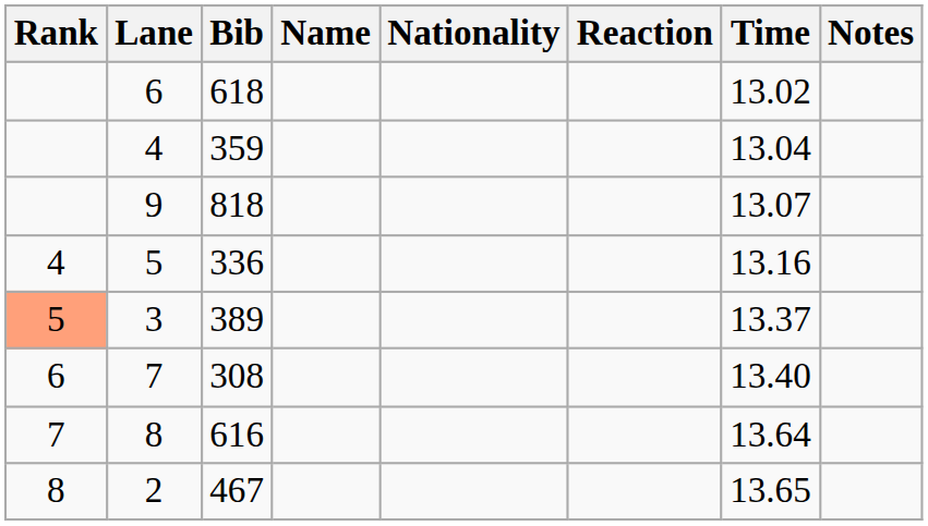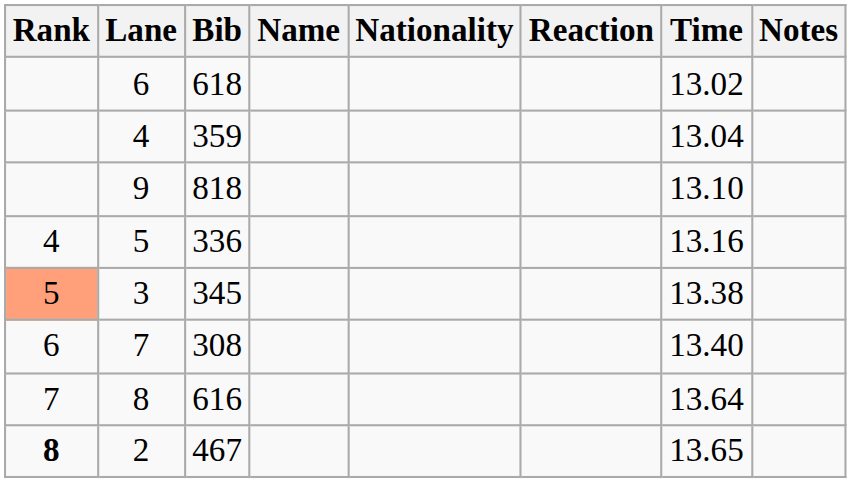 <table class="wikitable sortable" style="text-align:center">
 <tr>
 <th>Rank</th>
 <th>Lane</th>
 <th>Bib</th>
 <th>Name</th>
 <th>Nationality</th>
 <th>Reaction</th>
 <th>Time</th>
 <th>Notes</th>
 </tr>
 <tr>
 <td></td>
 <td>6</td>
 <td>618</td>
 <td align=left></td>
 <td align=left></td>
 <td></td>
 <td>13.02</td>
 <td></td>
 </tr>
 <tr>
 <td></td>
 <td>4</td>
 <td>359</td>
 <td align=left></td>
 <td align=left></td>
 <td></td>
 <td>13.04</td>
 <td></td>
 </tr>
 <tr>
 <td></td>
 <td>9</td>
 <td>818</td>
 <td align=left></td>
 <td align=left></td>
 <td></td>
-<td>13.07</td>
+<td>13.10</td>
 <td></td>
 </tr>
 <tr>
 <td>4</td>
 <td>5</td>
 <td>336</td>
 <td align=left></td>
 <td align=left></td>
 <td></td>
 <td>13.16</td>
 <td></td>
 </tr>
 <tr>
 <td style="background: lightsalmon;">5</td>
 <td>3</td>
-<td>389</td>
+<td>345</td>
 <td align=left></td>
 <td align=left></td>
 <td></td>
-<td>13.37</td>
+<td>13.38</td>
 <td></td>
 </tr>
 <tr>
 <td>6</td>
 <td>7</td>
 <td>308</td>
 <td align=left></td>
 <td align=left></td>
 <td></td>
 <td>13.40</td>
 <td></td>
 </tr>
 <tr>
 <td>7</td>
 <td>8</td>
 <td>616</td>
 <td align=left></td>
 <td align=left></td>
 <td></td>
 <td>13.64</td>
 <td></td>
 </tr>
 <tr>
-<td>8</td>
+<td><strong>8</strong></td>
 <td>2</td>
 <td>467</td>
 <td align=left></td>
 <td align=left></td>
 <td></td>
 <td>13.65</td>
 <td></td>
 </tr>
 </table>
